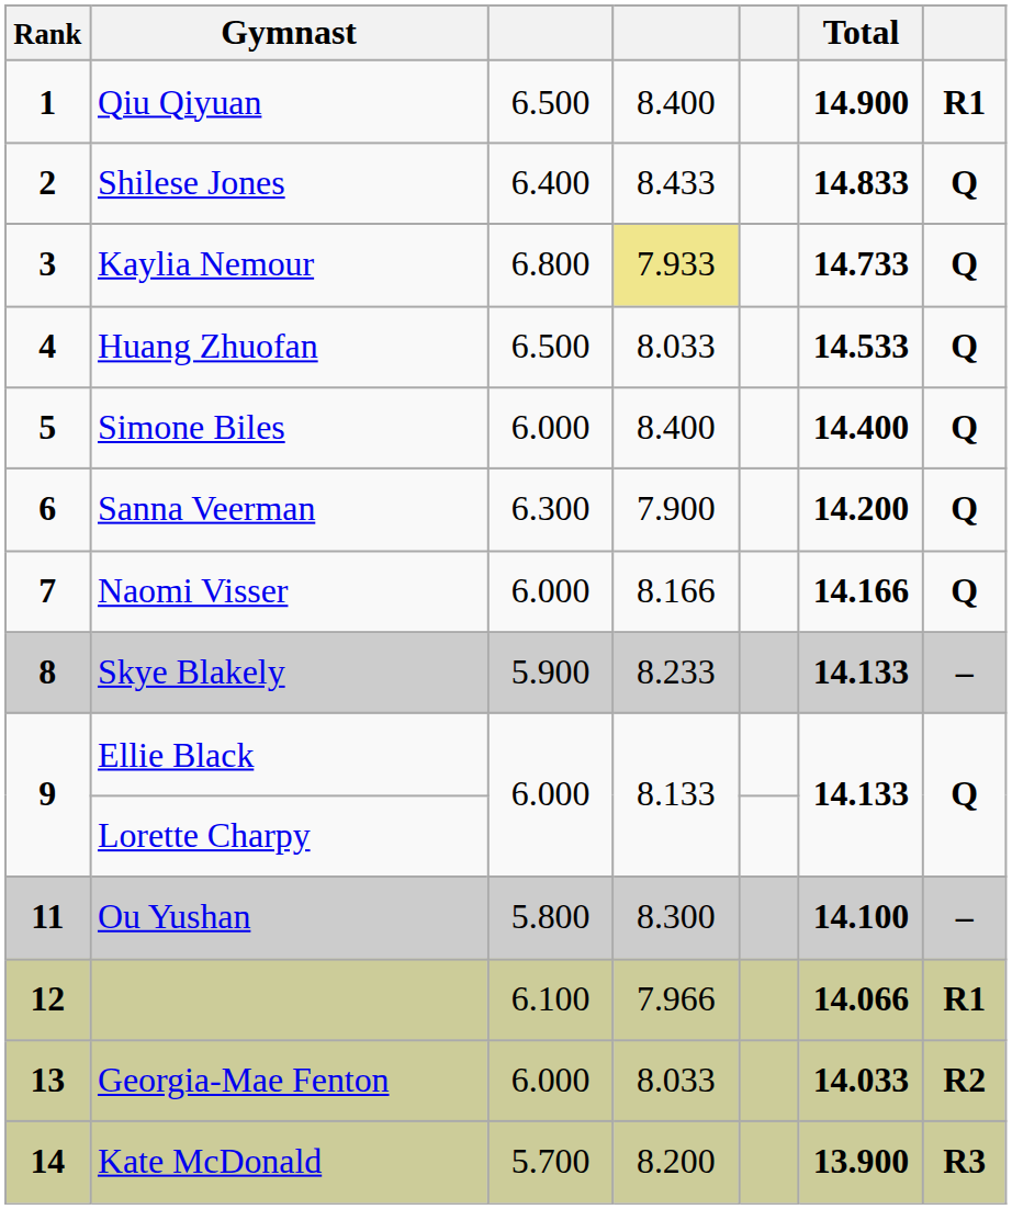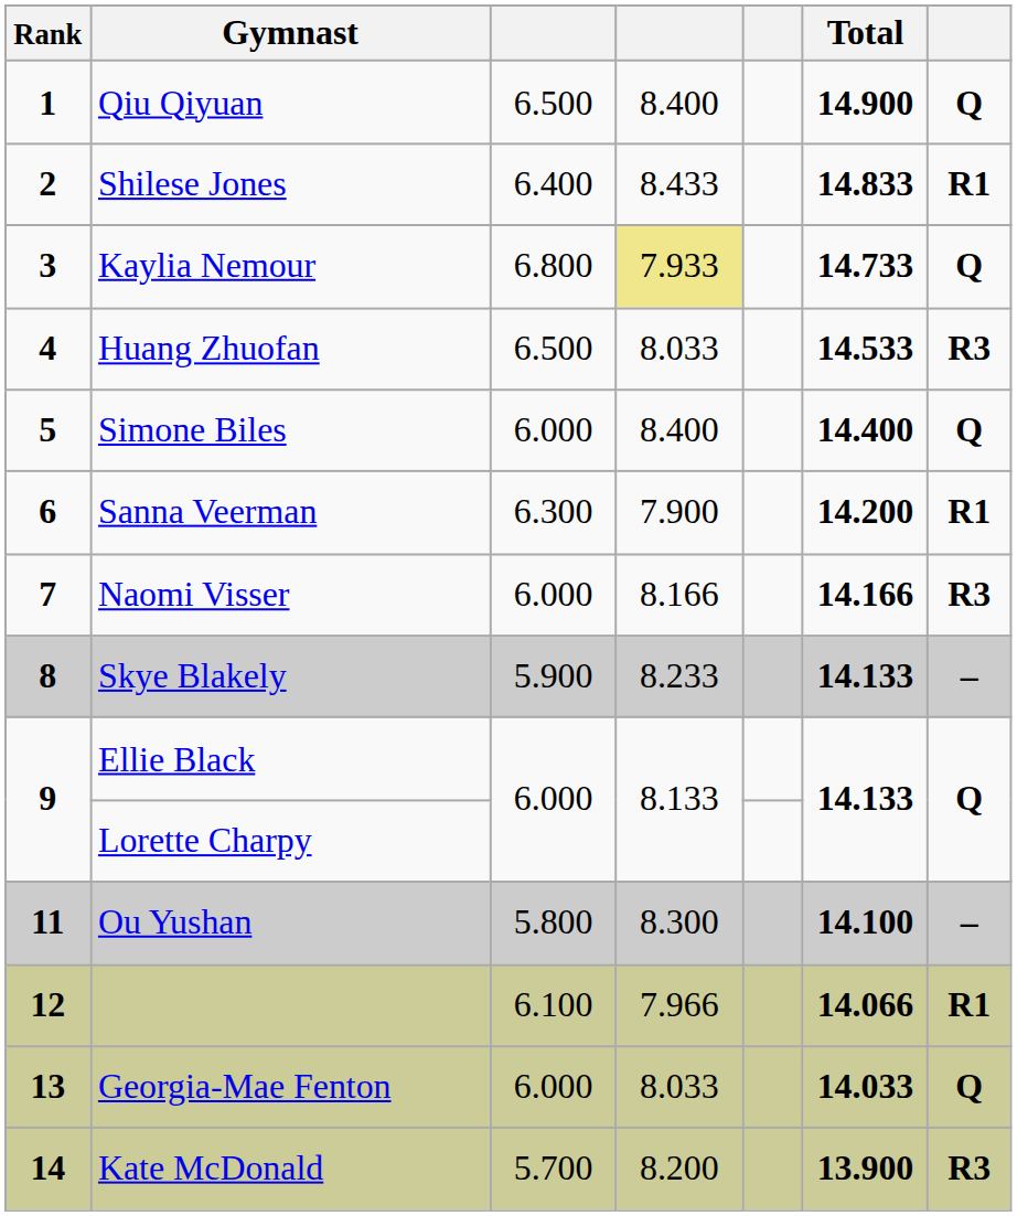 <table class="wikitable sortable" style="text-align:center;">
 <tr>
 <th scope="col" style="width:15px;"><small>Rank</small></th>
 <th scope="col" style="width:175px;">Gymnast</th>
 <th scope="col" style="width:50px;"><small></small></th>
 <th scope="col" style="width:50px;"><small></small></th>
 <th scope="col" style="width:20px;"><small></small></th>
 <th scope="col" style="width:50px;">Total</th>
 <th scope="col" style="width:30px;"><small></small></th>
 </tr>
 <tr>
 <td scope="row" style="text-align:center"><strong>1</strong></td>
 <td style="height:30px; text-align:left;"> <a href='#'>Qiu Qiyuan</a></td>
 <td>6.500</td>
 <td>8.400</td>
 <td></td>
 <td><strong>14.900</strong></td>
-<td><strong>R1</strong></td>
+<td><strong>Q</strong></td>
 </tr>
 <tr>
 <td scope="row" style="text-align:center"><strong>2</strong></td>
 <td style="height:30px; text-align:left;"> <a href='#'>Shilese Jones</a></td>
 <td>6.400</td>
 <td>8.433</td>
 <td></td>
 <td><strong>14.833</strong></td>
-<td><strong>Q</strong></td>
+<td><strong>R1</strong></td>
 </tr>
 <tr>
 <td scope="row" style="text-align:center"><strong>3</strong></td>
 <td style="height:30px; text-align:left;"> <a href='#'>Kaylia Nemour</a></td>
 <td>6.800</td>
 <td style="background: khaki;">7.933</td>
 <td></td>
 <td><strong>14.733</strong></td>
 <td><strong>Q</strong></td>
 </tr>
 <tr>
 <td scope="row" style="text-align:center"><strong>4</strong></td>
 <td style="height:30px; text-align:left;"> <a href='#'>Huang Zhuofan</a></td>
 <td>6.500</td>
 <td>8.033</td>
 <td></td>
 <td><strong>14.533</strong></td>
-<td><strong>Q</strong></td>
+<td><strong>R3</strong></td>
 </tr>
 <tr>
 <td scope="row" style="text-align:center"><strong>5</strong></td>
 <td style="height:30px; text-align:left;"> <a href='#'>Simone Biles</a></td>
 <td>6.000</td>
 <td>8.400</td>
 <td></td>
 <td><strong>14.400</strong></td>
 <td><strong>Q</strong></td>
 </tr>
 <tr>
 <td scope="row" style="text-align:center"><strong>6</strong></td>
 <td style="height:30px; text-align:left;"> <a href='#'>Sanna Veerman</a></td>
 <td>6.300</td>
 <td>7.900</td>
 <td></td>
 <td><strong>14.200</strong></td>
-<td><strong>Q</strong></td>
+<td><strong>R1</strong></td>
 </tr>
 <tr>
 <td scope="row" style="text-align:center"><strong>7</strong></td>
 <td style="height:30px; text-align:left;"> <a href='#'>Naomi Visser</a></td>
 <td>6.000</td>
 <td>8.166</td>
 <td></td>
 <td><strong>14.166</strong></td>
-<td><strong>Q</strong></td>
+<td><strong>R3</strong></td>
 </tr>
 <tr style="background:#cccccc;">
 <td scope="row" style="text-align:center"><strong>8</strong></td>
 <td style="height:30px; text-align:left;"> <a href='#'>Skye Blakely</a></td>
 <td>5.900</td>
 <td>8.233</td>
 <td></td>
 <td><strong>14.133</strong></td>
 <td><strong>–</strong></td>
 </tr>
 <tr>
 <td rowspan=2 scope="row" style="text-align:center"><strong>9</strong></td>
 <td style="height:30px; text-align:left;"> <a href='#'>Ellie Black</a></td>
 <td rowspan=2>6.000</td>
 <td rowspan=2>8.133</td>
 <td></td>
 <td rowspan=2><strong>14.133</strong></td>
 <td rowspan=2><strong>Q</strong></td>
 </tr>
 <tr>
 <td style="height:30px; text-align:left;"> <a href='#'>Lorette Charpy</a></td>
 <td></td>
 </tr>
 <tr style="background:#cccccc;">
 <td scope="row" style="text-align:center"><strong>11</strong></td>
 <td style="height:30px; text-align:left;"> <a href='#'>Ou Yushan</a></td>
 <td>5.800</td>
 <td>8.300</td>
 <td></td>
 <td><strong>14.100</strong></td>
 <td><strong>–</strong></td>
 </tr>
 <tr style="background:#cccc99;">
 <td scope="row" style="text-align:center"><strong>12</strong></td>
 <td style="height:30px; text-align:left;"></td>
 <td>6.100</td>
 <td>7.966</td>
 <td></td>
 <td><strong>14.066</strong></td>
 <td><strong>R1</strong></td>
 </tr>
 <tr style="background:#cccc99;">
 <td scope="row" style="text-align:center"><strong>13</strong></td>
 <td style="height:30px; text-align:left;"> <a href='#'>Georgia-Mae Fenton</a></td>
 <td>6.000</td>
 <td>8.033</td>
 <td></td>
 <td><strong>14.033</strong></td>
-<td><strong>R2</strong></td>
+<td><strong>Q</strong></td>
 </tr>
 <tr style="background:#cccc99;">
 <td scope="row" style="text-align:center"><strong>14</strong></td>
 <td style="height:30px; text-align:left;"> <a href='#'>Kate McDonald</a></td>
 <td>5.700</td>
 <td>8.200</td>
 <td></td>
 <td><strong>13.900</strong></td>
 <td><strong>R3</strong></td>
 </tr>
 </table>
